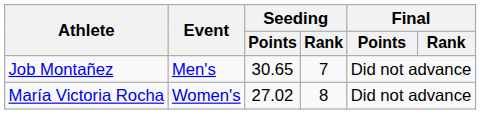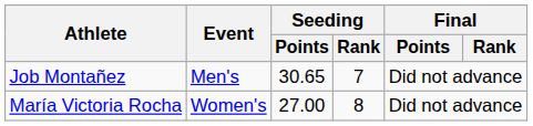 <table class=wikitable style=font-size:90%;text-align:center>
 <tr>
 <th rowspan=2>Athlete</th>
 <th rowspan=2>Event</th>
 <th colspan=2>Seeding</th>
 <th colspan=2>Final</th>
 </tr>
 <tr style=font-size:95%>
 <th>Points</th>
 <th>Rank</th>
 <th>Points</th>
 <th>Rank</th>
 </tr>
 <tr>
 <td align=left><a href='#'>Job Montañez</a></td>
 <td align=left><a href='#'>Men's</a></td>
 <td>30.65</td>
 <td>7</td>
 <td colspan=2>Did not advance</td>
 </tr>
 <tr>
 <td align=left><a href='#'>María Victoria Rocha</a></td>
 <td align=left><a href='#'>Women's</a></td>
-<td>27.02</td>
+<td>27.00</td>
 <td>8</td>
 <td colspan=2>Did not advance</td>
 </tr>
 </table>
